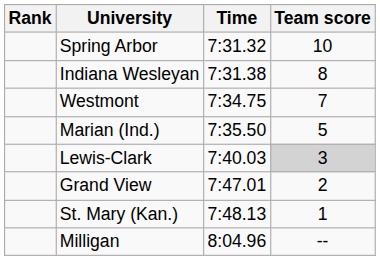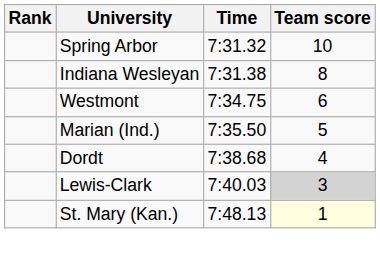 <table class="wikitable sortable" style="text-align:center">
 <tr>
 <th>Rank</th>
 <th>University</th>
 <th>Time</th>
 <th>Team score</th>
 </tr>
 <tr>
 <td></td>
 <td align=left>Spring Arbor</td>
 <td>7:31.32</td>
 <td>10</td>
 </tr>
 <tr>
 <td></td>
 <td align=left>Indiana Wesleyan</td>
 <td>7:31.38</td>
 <td>8</td>
 </tr>
 <tr>
 <td></td>
 <td align=left>Westmont</td>
 <td>7:34.75</td>
-<td>7</td>
+<td>6</td>
 </tr>
 <tr>
 <td></td>
 <td align=left>Marian (Ind.)</td>
 <td>7:35.50</td>
 <td>5</td>
 </tr>
 <tr>
 <td></td>
+<td align=left>Dordt</td>
+<td>7:38.68</td>
+<td>4</td>
+</tr>
+<tr>
+<td></td>
 <td align=left>Lewis-Clark</td>
 <td>7:40.03</td>
 <td style="background: lightgrey;">3</td>
 </tr>
 <tr>
 <td></td>
-<td align=left>Grand View</td>
-<td>7:47.01</td>
-<td>2</td>
-</tr>
-<tr>
-<td></td>
 <td align=left>St. Mary (Kan.)</td>
 <td>7:48.13</td>
-<td>1</td>
-</tr>
-<tr>
-<td></td>
-<td align=left>Milligan</td>
-<td>8:04.96</td>
-<td>--</td>
+<td style="background: lightyellow;">1</td>
 </tr>
 </table>
